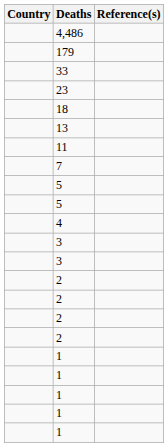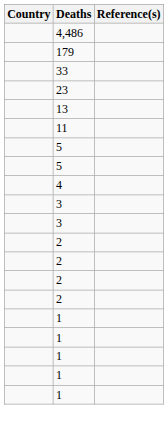 <table class="wikitable sortable">
 <tr>
 <th>Country</th>
 <th>Deaths</th>
 <th>Reference(s)</th>
 </tr>
 <tr>
 <td></td>
 <td>4,486</td>
 <td></td>
 </tr>
 <tr>
 <td></td>
 <td>179</td>
 <td></td>
 </tr>
 <tr>
 <td></td>
 <td>33</td>
 <td></td>
 </tr>
 <tr>
 <td></td>
 <td>23</td>
 <td></td>
 </tr>
 <tr>
 <td></td>
-<td>18</td>
-<td></td>
-</tr>
-<tr>
-<td></td>
 <td>13</td>
 <td></td>
 </tr>
 <tr>
 <td></td>
 <td>11</td>
-<td></td>
-</tr>
-<tr>
-<td></td>
-<td>7</td>
 <td></td>
 </tr>
 <tr>
 <td></td>
 <td>5</td>
 <td></td>
 </tr>
 <tr>
 <td></td>
 <td>5</td>
 <td></td>
 </tr>
 <tr>
 <td></td>
 <td>4</td>
 <td></td>
 </tr>
 <tr>
 <td></td>
 <td>3</td>
 <td></td>
 </tr>
 <tr>
 <td></td>
 <td>3</td>
 <td></td>
 </tr>
 <tr>
 <td></td>
 <td>2</td>
 <td></td>
 </tr>
 <tr>
 <td></td>
 <td>2</td>
 <td></td>
 </tr>
 <tr>
 <td></td>
 <td>2</td>
 <td></td>
 </tr>
 <tr>
 <td></td>
 <td>2</td>
 <td></td>
 </tr>
 <tr>
 <td></td>
 <td>1</td>
 <td></td>
 </tr>
 <tr>
 <td></td>
 <td>1</td>
 <td></td>
 </tr>
 <tr>
 <td></td>
 <td>1</td>
 <td></td>
 </tr>
 <tr>
 <td></td>
 <td>1</td>
 <td></td>
 </tr>
 <tr>
 <td></td>
 <td>1</td>
 <td></td>
 </tr>
 </table>
